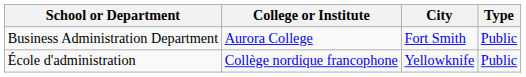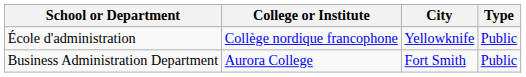 <table class="wikitable sortable mw-collapsible mw-collapsed">
 <tr>
 <th>School or Department</th>
 <th>College or Institute</th>
 <th>City</th>
 <th>Type</th>
 </tr>
 <tr>
+<td>École d'administration</td>
+<td><a href='#'>Collège nordique francophone</a></td>
+<td><a href='#'>Yellowknife</a></td>
+<td><a href='#'>Public</a></td>
+</tr>
+<tr>
 <td>Business Administration Department</td>
 <td><a href='#'>Aurora College</a></td>
 <td><a href='#'>Fort Smith</a></td>
 <td><a href='#'>Public</a></td>
 </tr>
-<tr>
-<td>École d'administration</td>
-<td><a href='#'>Collège nordique francophone</a></td>
-<td><a href='#'>Yellowknife</a></td>
-<td><a href='#'>Public</a></td>
-</tr>
 </table>
